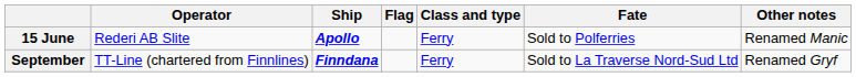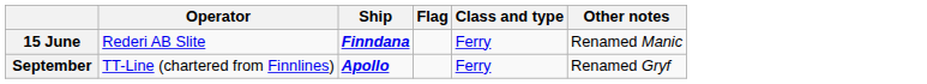 <table class="wikitable">
 <tr>
 <th width="90"></th>
 <th>Operator</th>
 <th>Ship</th>
 <th>Flag</th>
 <th>Class and type</th>
-<th>Fate</th>
 <th>Other notes</th>
 </tr>
 <tr ---->
 <th>15 June</th>
 <td><a href='#'>Rederi AB Slite</a></td>
-<td><strong><a href='#'><em>Apollo</em></a></strong></td>
+<td><strong><a href='#'><em>Finndana</em></a></strong></td>
 <td></td>
 <td><a href='#'>Ferry</a></td>
-<td>Sold to <a href='#'>Polferries</a></td>
 <td>Renamed <em>Manic</em></td>
 </tr>
 <tr ---->
 <th>September</th>
 <td><a href='#'>TT-Line</a> (chartered from <a href='#'>Finnlines</a>)</td>
-<td><strong><a href='#'><em>Finndana</em></a></strong></td>
+<td><strong><a href='#'><em>Apollo</em></a></strong></td>
 <td></td>
 <td><a href='#'>Ferry</a></td>
-<td>Sold to <a href='#'>La Traverse Nord-Sud Ltd</a></td>
 <td>Renamed <em>Gryf</em></td>
 </tr>
 </table>
